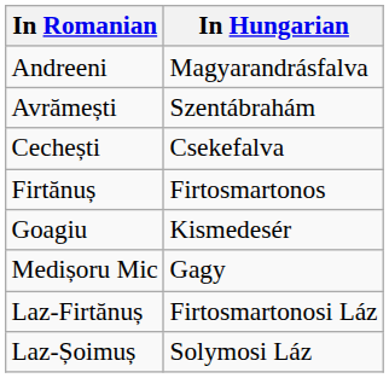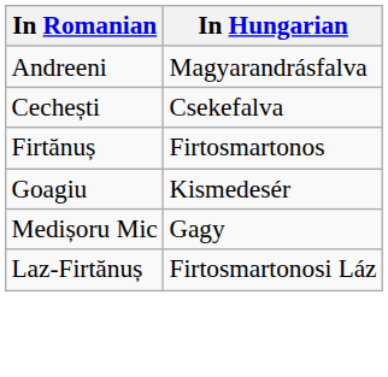 <table class="wikitable">
 <tr>
 <th>In <a href='#'>Romanian</a></th>
 <th>In <a href='#'>Hungarian</a></th>
 </tr>
 <tr>
 <td>Andreeni</td>
 <td>Magyarandrásfalva</td>
-</tr>
-<tr>
-<td>Avrămești</td>
-<td>Szentábrahám</td>
 </tr>
 <tr>
 <td>Cechești</td>
 <td>Csekefalva</td>
 </tr>
 <tr>
 <td>Firtănuș</td>
 <td>Firtosmartonos</td>
 </tr>
 <tr>
 <td>Goagiu</td>
 <td>Kismedesér</td>
 </tr>
 <tr>
 <td>Medișoru Mic</td>
 <td>Gagy</td>
 </tr>
 <tr>
 <td>Laz-Firtănuș</td>
 <td>Firtosmartonosi Láz</td>
 </tr>
-<tr>
-<td>Laz-Șoimuș</td>
-<td>Solymosi Láz</td>
-</tr>
 </table>
